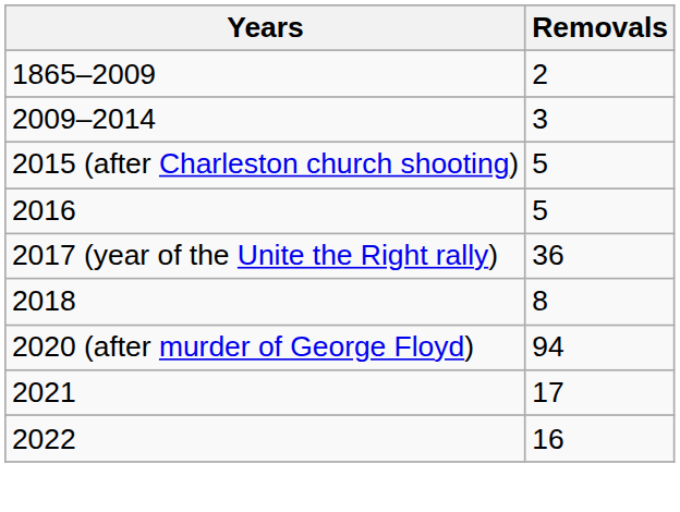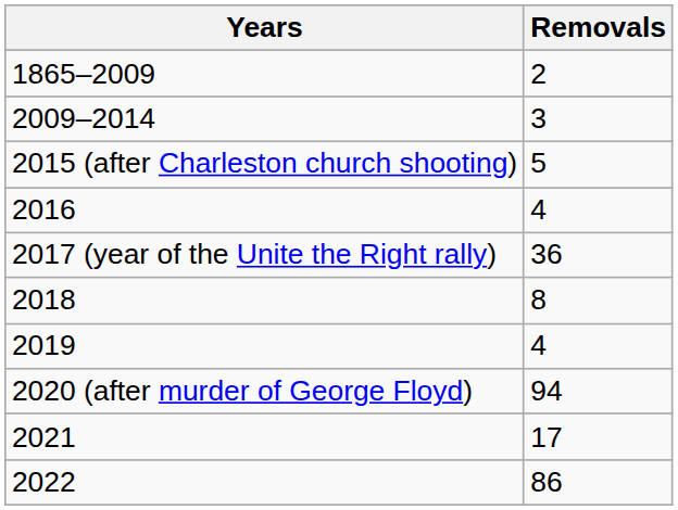 <table class="wikitable">
 <tr>
 <th>Years</th>
 <th>Removals</th>
 </tr>
 <tr>
 <td>1865–2009</td>
 <td>2</td>
 </tr>
 <tr>
 <td>2009–2014</td>
 <td>3</td>
 </tr>
 <tr>
 <td>2015 (after <a href='#'>Charleston church shooting</a>)</td>
 <td>5</td>
 </tr>
 <tr>
 <td>2016</td>
-<td>5</td>
+<td>4</td>
 </tr>
 <tr>
 <td>2017 (year of the <a href='#'>Unite the Right rally</a>)</td>
 <td>36</td>
 </tr>
 <tr>
 <td>2018</td>
 <td>8</td>
+</tr>
+<tr>
+<td>2019</td>
+<td>4</td>
 </tr>
 <tr>
 <td>2020 (after <a href='#'>murder of George Floyd</a>)</td>
 <td>94</td>
 </tr>
 <tr>
 <td>2021</td>
 <td>17</td>
 </tr>
 <tr>
 <td>2022</td>
-<td>16</td>
+<td>86</td>
 </tr>
 </table>
